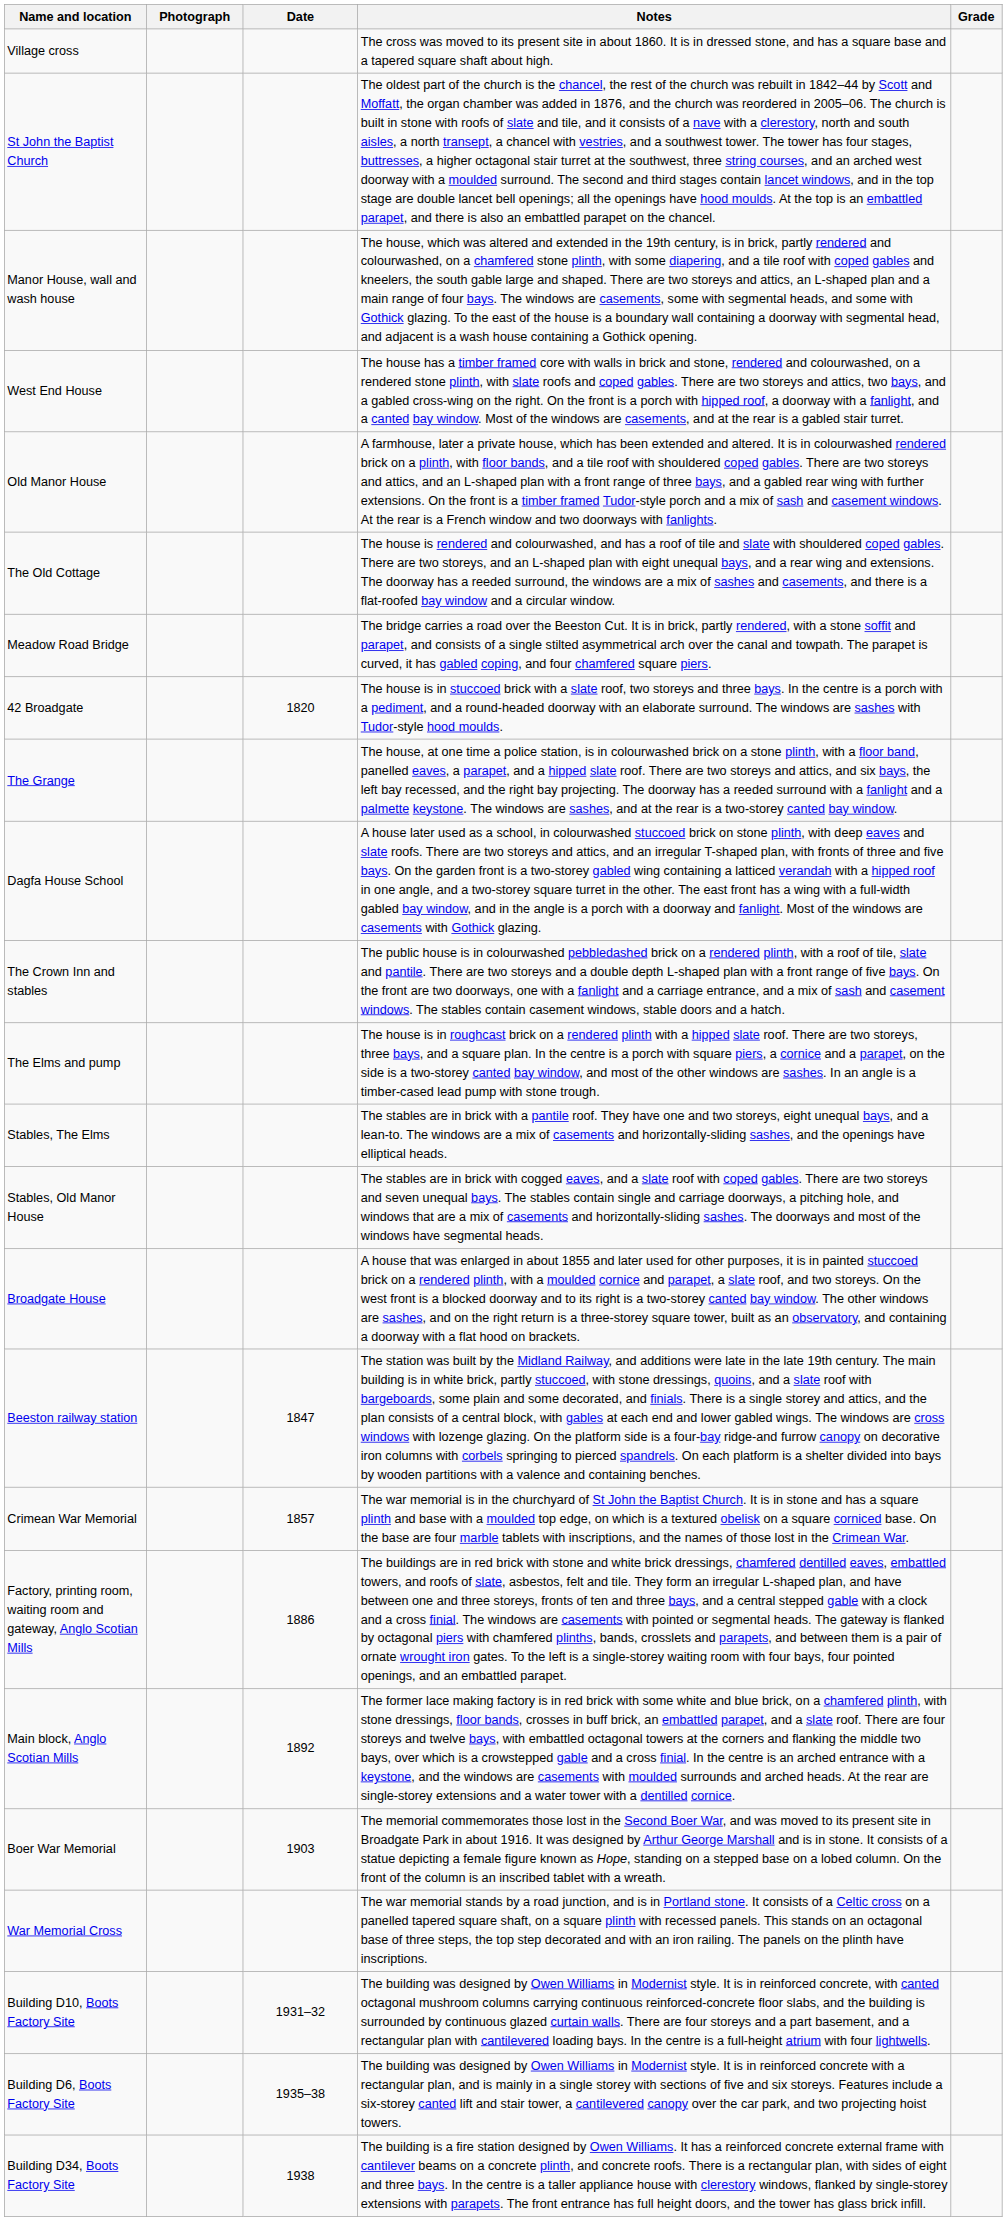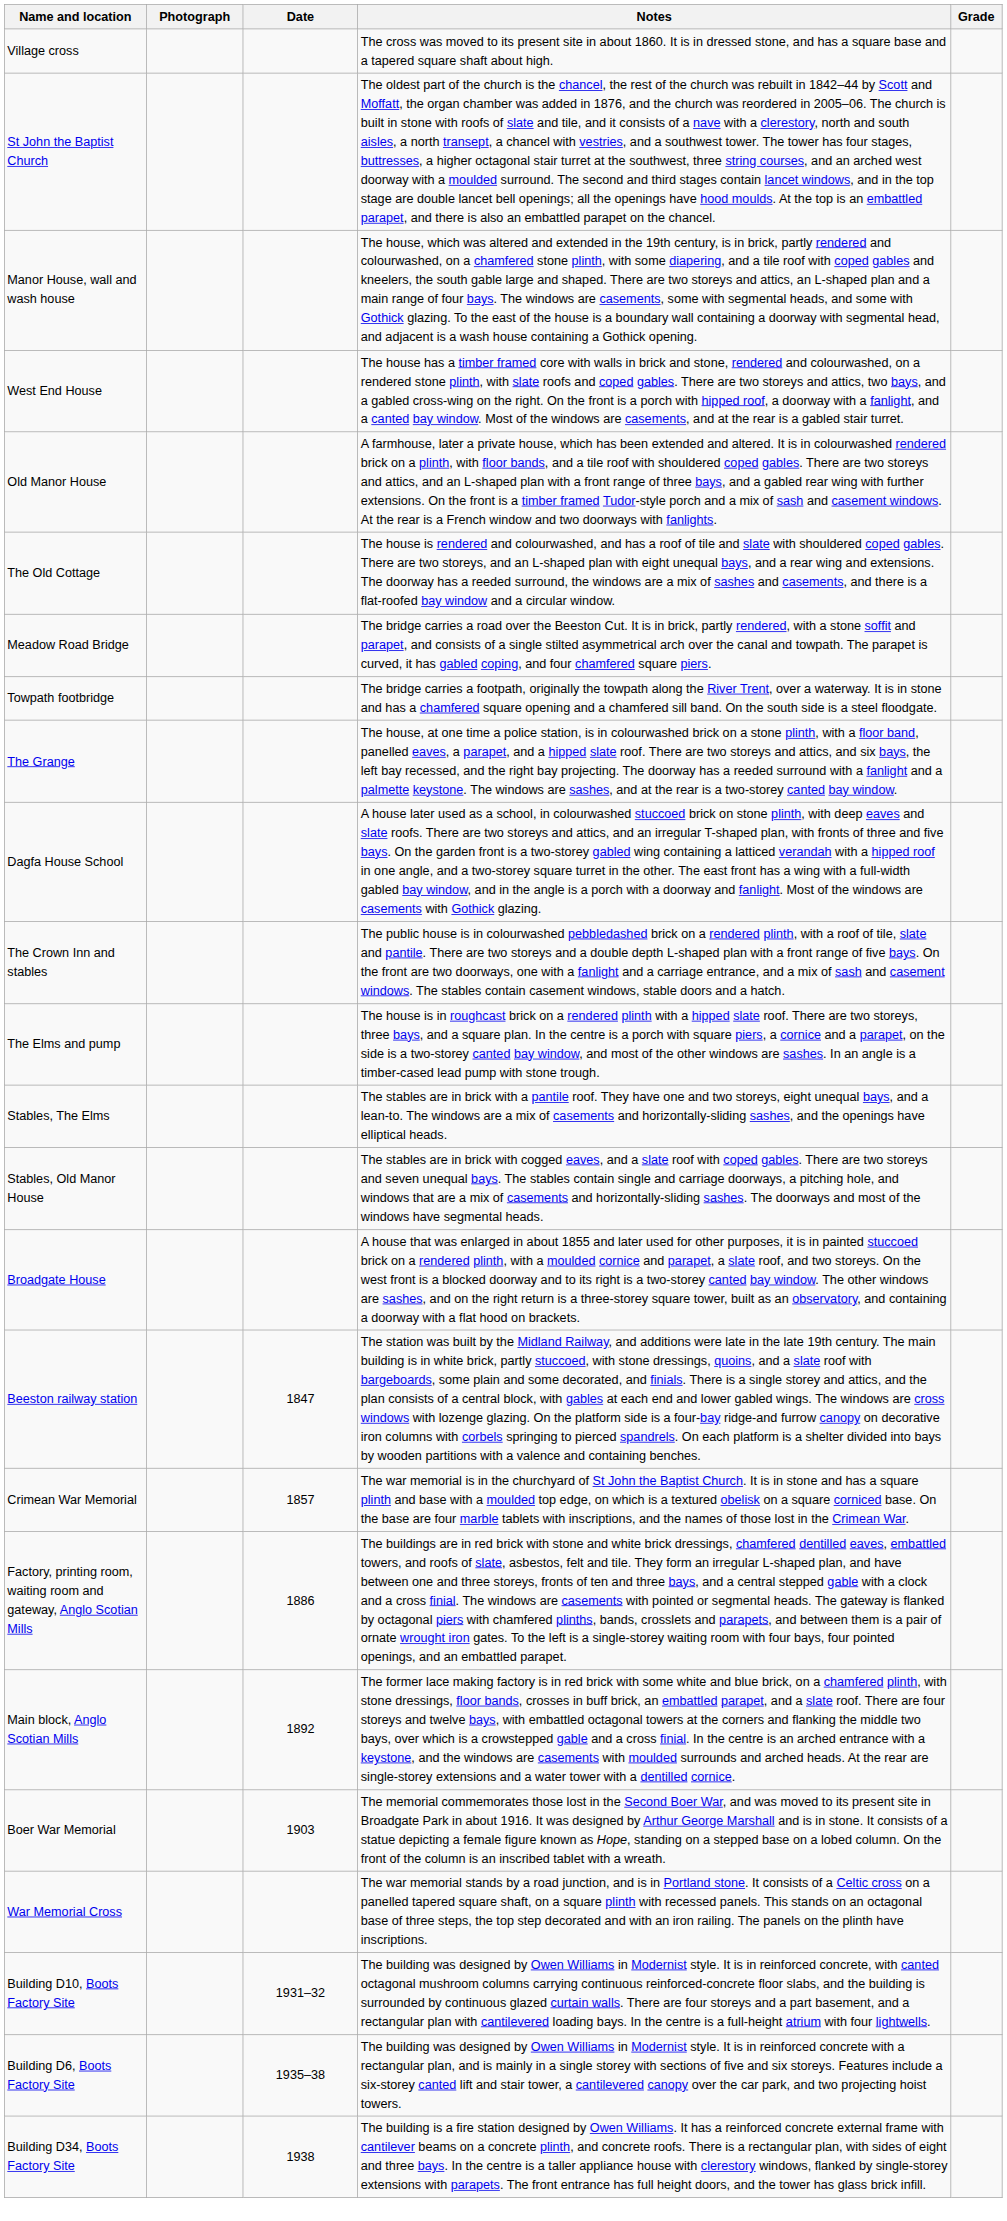 <table class="wikitable sortable plainrowheaders" style="width:100%; border:0px; text-align:left; line-height:150%">
 <tr>
 <th scope="col"  style="width:150px">Name and location</th>
 <th scope="col"  style="width:100px" class="unsortable">Photograph</th>
 <th scope="col"  style="width:120px">Date</th>
 <th scope="col"  style="width:650px" class="unsortable">Notes</th>
 <th scope="col"  style="width:50px">Grade</th>
 </tr>
 <tr>
 <td>Village cross<br><small></small></td>
 <td></td>
 <td align="center"></td>
 <td>The cross was moved to its present site in about 1860.  It is in dressed stone, and has a square base and a tapered square shaft about  high.</td>
 <td align="center" ></td>
 </tr>
 <tr>
 <td><a href='#'>St John the Baptist Church</a><br><small></small></td>
 <td></td>
 <td align="center"></td>
 <td>The oldest part of the church is the <a href='#'>chancel</a>, the rest of the church was rebuilt in 1842–44 by <a href='#'>Scott</a> and <a href='#'>Moffatt</a>, the organ chamber was added in 1876, and the church was reordered in 2005–06.  The church is built in stone with roofs of <a href='#'>slate</a> and tile, and it consists of a <a href='#'>nave</a> with a <a href='#'>clerestory</a>, north and south <a href='#'>aisles</a>, a north <a href='#'>transept</a>, a chancel with <a href='#'>vestries</a>, and a southwest tower.  The tower has four stages, <a href='#'>buttresses</a>, a higher octagonal stair turret at the southwest, three <a href='#'>string courses</a>, and an arched  west doorway with a <a href='#'>moulded</a> surround.  The second and third stages contain <a href='#'>lancet windows</a>, and in the top stage are double lancet bell openings; all the openings have <a href='#'>hood moulds</a>.  At the top is an <a href='#'>embattled</a> <a href='#'>parapet</a>, and there is also an embattled parapet on the chancel.</td>
 <td align="center" ></td>
 </tr>
 <tr>
 <td>Manor House, wall and wash house<br><small></small></td>
 <td></td>
 <td align="center"></td>
 <td>The house, which was altered and extended in the 19th century, is in brick, partly <a href='#'>rendered</a> and colourwashed, on a <a href='#'>chamfered</a> stone <a href='#'>plinth</a>, with some <a href='#'>diapering</a>, and a tile roof with <a href='#'>coped</a> <a href='#'>gables</a> and kneelers, the south gable large and shaped.  There are two storeys and attics, an L-shaped plan and a main range of four <a href='#'>bays</a>.  The windows are <a href='#'>casements</a>, some with segmental heads, and some with <a href='#'>Gothick</a> glazing.  To the east of the house is a boundary wall containing a doorway with segmental head, and adjacent is a wash house containing a Gothick opening.</td>
 <td align="center" ></td>
 </tr>
 <tr>
 <td>West End House<br><small></small></td>
 <td></td>
 <td align="center"></td>
 <td>The house has a <a href='#'>timber framed</a> core with walls in brick and stone, <a href='#'>rendered</a> and colourwashed, on a rendered stone <a href='#'>plinth</a>, with <a href='#'>slate</a> roofs and <a href='#'>coped</a> <a href='#'>gables</a>.  There are two storeys and attics, two <a href='#'>bays</a>, and a gabled cross-wing on the right.  On the front is a porch with <a href='#'>hipped roof</a>, a doorway with a <a href='#'>fanlight</a>, and a <a href='#'>canted</a> <a href='#'>bay window</a>.  Most of the windows are <a href='#'>casements</a>, and at the rear is a gabled stair turret.</td>
 <td align="center" ></td>
 </tr>
 <tr>
 <td>Old Manor House<br><small></small></td>
 <td></td>
 <td align="center"></td>
 <td>A farmhouse, later a private house, which has been extended and altered.  It is in colourwashed <a href='#'>rendered</a> brick on a <a href='#'>plinth</a>, with <a href='#'>floor bands</a>, and a tile roof with shouldered <a href='#'>coped</a> <a href='#'>gables</a>.  There are two storeys and attics, and an L-shaped plan with a front range of three <a href='#'>bays</a>, and a gabled rear wing with further extensions.  On the front is a <a href='#'>timber framed</a> <a href='#'>Tudor</a>-style porch and a mix of <a href='#'>sash</a> and <a href='#'>casement windows</a>.  At the rear is a French window and two doorways with <a href='#'>fanlights</a>.</td>
 <td align="center" ></td>
 </tr>
 <tr>
 <td>The Old Cottage<br><small></small></td>
 <td></td>
 <td align="center"></td>
 <td>The house is <a href='#'>rendered</a> and colourwashed, and has a roof of tile and <a href='#'>slate</a> with shouldered <a href='#'>coped</a> <a href='#'>gables</a>.  There are two storeys, and an L-shaped plan with eight unequal <a href='#'>bays</a>, and a rear wing and extensions.  The doorway has a reeded surround, the windows are a mix of <a href='#'>sashes</a> and <a href='#'>casements</a>, and there is a flat-roofed <a href='#'>bay window</a> and a circular window.</td>
 <td align="center" ></td>
 </tr>
 <tr>
 <td>Meadow Road Bridge<br><small></small></td>
 <td></td>
 <td align="center"></td>
 <td>The bridge carries a road over the Beeston Cut.  It is in brick, partly <a href='#'>rendered</a>, with a stone <a href='#'>soffit</a> and <a href='#'>parapet</a>, and consists of a single stilted asymmetrical arch over the canal and towpath. The parapet is curved, it has <a href='#'>gabled</a> <a href='#'>coping</a>, and four <a href='#'>chamfered</a> square <a href='#'>piers</a>.</td>
 <td align="center" ></td>
 </tr>
 <tr>
-<td>42 Broadgate<br><small></small></td>
+<td>Towpath footbridge<br><small></small></td>
 <td></td>
-<td align="center">1820</td>
-<td>The house is in <a href='#'>stuccoed</a> brick with a <a href='#'>slate</a> roof, two storeys and three <a href='#'>bays</a>.  In the centre is a porch with a <a href='#'>pediment</a>, and a round-headed doorway with an elaborate surround.  The windows are <a href='#'>sashes</a> with <a href='#'>Tudor</a>-style <a href='#'>hood moulds</a>.</td>
+<td align="center"></td>
+<td>The bridge carries a footpath, originally the towpath along the <a href='#'>River Trent</a>, over a waterway.  It is in stone and has a <a href='#'>chamfered</a> square opening and a chamfered sill band.  On the south side is a steel floodgate.</td>
 <td align="center" ></td>
 </tr>
 <tr>
 <td><a href='#'>The Grange</a><br><small></small></td>
 <td></td>
 <td align="center"></td>
 <td>The house, at one time a police station, is in colourwashed brick on a stone <a href='#'>plinth</a>, with a <a href='#'>floor band</a>, panelled <a href='#'>eaves</a>, a <a href='#'>parapet</a>, and a <a href='#'>hipped</a> <a href='#'>slate</a> roof.  There are two storeys and attics, and six <a href='#'>bays</a>, the left bay recessed, and the right bay projecting.  The doorway has a reeded surround with a <a href='#'>fanlight</a> and a <a href='#'>palmette</a> <a href='#'>keystone</a>.  The windows are <a href='#'>sashes</a>, and at the rear is a two-storey <a href='#'>canted</a> <a href='#'>bay window</a>.</td>
 <td align="center" ></td>
 </tr>
 <tr>
 <td>Dagfa House School<br><small></small></td>
 <td></td>
 <td align="center"></td>
 <td>A house later used as a school, in colourwashed <a href='#'>stuccoed</a> brick on stone <a href='#'>plinth</a>, with deep <a href='#'>eaves</a> and <a href='#'>slate</a> roofs.  There are two storeys and attics, and an irregular T-shaped plan, with fronts of three and five <a href='#'>bays</a>.  On the garden front is a two-storey <a href='#'>gabled</a> wing containing a latticed <a href='#'>verandah</a> with a <a href='#'>hipped roof</a> in one angle, and a two-storey square turret in the other.  The east front has a wing with a full-width gabled <a href='#'>bay window</a>, and in the angle is a porch with a doorway and <a href='#'>fanlight</a>.  Most of the windows are <a href='#'>casements</a> with <a href='#'>Gothick</a> glazing.</td>
 <td align="center" ></td>
 </tr>
 <tr>
 <td>The Crown Inn and stables<br><small></small></td>
 <td></td>
 <td align="center"></td>
 <td>The public house is in colourwashed <a href='#'>pebbledashed</a> brick on a <a href='#'>rendered</a> <a href='#'>plinth</a>, with a roof of tile, <a href='#'>slate</a> and <a href='#'>pantile</a>.  There are two storeys and a double depth L-shaped plan with a front range of five <a href='#'>bays</a>.  On the front are two doorways, one with a <a href='#'>fanlight</a> and a carriage entrance, and a mix of <a href='#'>sash</a> and <a href='#'>casement windows</a>.  The stables contain casement windows, stable doors and a hatch.</td>
 <td align="center" ></td>
 </tr>
 <tr>
 <td>The Elms and pump<br><small></small></td>
 <td></td>
 <td align="center"></td>
 <td>The house is in <a href='#'>roughcast</a> brick on a <a href='#'>rendered</a> <a href='#'>plinth</a> with a <a href='#'>hipped</a> <a href='#'>slate</a> roof.  There are two storeys, three <a href='#'>bays</a>, and a square plan.  In the centre is a porch with square <a href='#'>piers</a>, a <a href='#'>cornice</a> and a <a href='#'>parapet</a>, on the side is a two-storey <a href='#'>canted</a> <a href='#'>bay window</a>, and most of the other windows are <a href='#'>sashes</a>.  In an angle is a timber-cased lead pump with stone trough.</td>
 <td align="center" ></td>
 </tr>
 <tr>
 <td>Stables, The Elms<br><small></small></td>
 <td></td>
 <td align="center"></td>
 <td>The stables are in brick with a <a href='#'>pantile</a> roof.  They have one and two storeys, eight unequal <a href='#'>bays</a>, and a lean-to.  The windows are a mix of <a href='#'>casements</a> and horizontally-sliding <a href='#'>sashes</a>, and the openings have elliptical heads.</td>
 <td align="center" ></td>
 </tr>
 <tr>
 <td>Stables, Old Manor House<br><small></small></td>
 <td></td>
 <td align="center"></td>
 <td>The stables are in brick with cogged <a href='#'>eaves</a>, and a <a href='#'>slate</a> roof with <a href='#'>coped</a> <a href='#'>gables</a>.  There are two storeys and seven unequal <a href='#'>bays</a>.  The stables contain single and carriage doorways, a pitching hole, and windows that are a mix of <a href='#'>casements</a> and horizontally-sliding <a href='#'>sashes</a>.  The doorways and most of the windows have segmental heads.</td>
 <td align="center" ></td>
 </tr>
 <tr>
 <td><a href='#'>Broadgate House</a><br><small></small></td>
 <td></td>
 <td align="center"></td>
 <td>A house that was enlarged in about 1855 and later used for other purposes, it is in painted <a href='#'>stuccoed</a> brick on a <a href='#'>rendered</a> <a href='#'>plinth</a>, with a <a href='#'>moulded</a> <a href='#'>cornice</a> and <a href='#'>parapet</a>, a <a href='#'>slate</a> roof, and two storeys.  On the west front is a blocked doorway and to its right is a two-storey <a href='#'>canted</a> <a href='#'>bay window</a>.  The other windows are <a href='#'>sashes</a>, and on the right return is a three-storey square tower, built as an <a href='#'>observatory</a>, and containing a doorway with a flat hood on brackets.</td>
 <td align="center" ></td>
 </tr>
 <tr>
 <td><a href='#'>Beeston railway station</a><br><small></small></td>
 <td></td>
 <td align="center">1847</td>
 <td>The station was built by the <a href='#'>Midland Railway</a>, and additions were late in the late 19th century.  The main building is in white brick, partly <a href='#'>stuccoed</a>, with stone dressings, <a href='#'>quoins</a>, and a <a href='#'>slate</a> roof with <a href='#'>bargeboards</a>, some plain and some decorated, and <a href='#'>finials</a>.  There is a single storey and attics, and the plan consists of a central block, with <a href='#'>gables</a> at each end and lower gabled wings.  The windows are <a href='#'>cross windows</a> with lozenge glazing.  On the platform side is a four-<a href='#'>bay</a> ridge-and furrow <a href='#'>canopy</a> on decorative iron columns with <a href='#'>corbels</a> springing to pierced <a href='#'>spandrels</a>.  On each platform is a shelter divided into bays by wooden partitions with a valence and containing benches.</td>
 <td align="center" ></td>
 </tr>
 <tr>
 <td>Crimean War Memorial<br><small></small></td>
 <td></td>
 <td align="center">1857</td>
 <td>The war memorial is in the churchyard of <a href='#'>St John the Baptist Church</a>.  It is in stone and has a square <a href='#'>plinth</a> and base with a <a href='#'>moulded</a> top edge, on which is a textured <a href='#'>obelisk</a> on a square <a href='#'>corniced</a> base.  On the base are four <a href='#'>marble</a> tablets with inscriptions, and the names of those lost in the <a href='#'>Crimean War</a>.</td>
 <td align="center" ></td>
 </tr>
 <tr>
 <td>Factory, printing room, waiting room and gateway, <a href='#'>Anglo Scotian Mills</a><br><small></small></td>
 <td></td>
 <td align="center">1886</td>
 <td>The buildings are in red brick with stone and white brick dressings, <a href='#'>chamfered</a> <a href='#'>dentilled</a> <a href='#'>eaves</a>, <a href='#'>embattled</a> towers, and roofs of <a href='#'>slate</a>, asbestos, felt and tile.  They form an irregular L-shaped plan, and have between one and three storeys, fronts of ten and three <a href='#'>bays</a>, and a central stepped <a href='#'>gable</a> with a clock and a cross <a href='#'>finial</a>.  The windows are <a href='#'>casements</a> with pointed or segmental heads.  The gateway is flanked by octagonal <a href='#'>piers</a> with chamfered <a href='#'>plinths</a>, bands, crosslets and <a href='#'>parapets</a>, and between them is a pair of ornate <a href='#'>wrought iron</a> gates.  To the left is a single-storey waiting room with four bays, four pointed openings, and an embattled parapet.</td>
 <td align="center" ></td>
 </tr>
 <tr>
 <td>Main block, <a href='#'>Anglo Scotian Mills</a><br><small></small></td>
 <td></td>
 <td align="center">1892</td>
 <td>The former lace making factory is in red brick with some white and blue brick, on a <a href='#'>chamfered</a> <a href='#'>plinth</a>, with stone dressings, <a href='#'>floor bands</a>, crosses in buff brick, an <a href='#'>embattled</a> <a href='#'>parapet</a>, and a <a href='#'>slate</a> roof.  There are four storeys and twelve <a href='#'>bays</a>, with embattled octagonal towers at the corners and flanking the middle two bays, over which is a crowstepped <a href='#'>gable</a> and a cross <a href='#'>finial</a>.  In the centre is an arched entrance with a <a href='#'>keystone</a>, and the windows are <a href='#'>casements</a> with <a href='#'>moulded</a> surrounds and arched heads.  At the rear are single-storey extensions and a water tower with a <a href='#'>dentilled</a> <a href='#'>cornice</a>.</td>
 <td align="center" ></td>
 </tr>
 <tr>
 <td>Boer War Memorial<br><small></small></td>
 <td></td>
 <td align="center">1903</td>
 <td>The memorial commemorates those lost in the <a href='#'>Second Boer War</a>, and was moved to its present site in Broadgate Park in about 1916.  It was designed by <a href='#'>Arthur George Marshall</a> and is in stone.  It consists of a statue depicting a female figure known as <em>Hope</em>, standing on a stepped base on a lobed column.  On the front of the column is an inscribed tablet with a wreath.</td>
 <td align="center" ></td>
 </tr>
 <tr>
 <td><a href='#'>War Memorial Cross</a><br><small></small></td>
 <td></td>
 <td align="center"></td>
 <td>The war memorial stands by a road junction, and is in <a href='#'>Portland stone</a>.  It consists of a <a href='#'>Celtic cross</a> on a panelled tapered square shaft, on a square <a href='#'>plinth</a> with recessed panels.  This stands on an octagonal base of three steps, the top step decorated and with an iron railing.  The panels on the plinth have inscriptions.</td>
 <td align="center" ></td>
 </tr>
 <tr>
 <td>Building D10, <a href='#'>Boots Factory Site</a><br><small></small></td>
 <td></td>
 <td align="center">1931–32</td>
 <td>The building was designed by <a href='#'>Owen Williams</a> in <a href='#'>Modernist</a> style.  It is in reinforced concrete, with <a href='#'>canted</a> octagonal mushroom columns carrying continuous reinforced-concrete floor slabs, and the building is surrounded by continuous glazed <a href='#'>curtain walls</a>.  There are four storeys and a part basement, and a rectangular plan with <a href='#'>cantilevered</a> loading bays.  In the centre is a full-height <a href='#'>atrium</a> with four <a href='#'>lightwells</a>.</td>
 <td align="center" ></td>
 </tr>
 <tr>
 <td>Building D6, <a href='#'>Boots Factory Site</a><br><small></small></td>
 <td></td>
 <td align="center">1935–38</td>
 <td>The building was designed by <a href='#'>Owen Williams</a> in <a href='#'>Modernist</a> style.  It is in reinforced concrete with a rectangular plan, and is mainly in a single storey with sections of five and six storeys.  Features include a six-storey <a href='#'>canted</a> lift and stair tower, a <a href='#'>cantilevered</a> <a href='#'>canopy</a> over the car park, and two projecting hoist towers.</td>
 <td align="center" ></td>
 </tr>
 <tr>
 <td>Building D34, <a href='#'>Boots Factory Site</a><br><small></small></td>
 <td></td>
 <td align="center">1938</td>
 <td>The building is a fire station designed by <a href='#'>Owen Williams</a>.  It has a reinforced concrete external frame with <a href='#'>cantilever</a> beams on a concrete <a href='#'>plinth</a>, and concrete roofs.  There is a rectangular plan, with sides of eight and three <a href='#'>bays</a>.  In the centre is a taller appliance house with <a href='#'>clerestory</a> windows, flanked by single-storey extensions with <a href='#'>parapets</a>.  The front entrance has full height doors, and the tower has glass brick infill.</td>
 <td align="center" ></td>
 </tr>
 <tr>
 </tr>
 </table>
